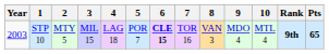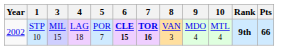 <table class="wikitable" style="text-align:center; font-size:85%">
 <tr>
 <th>Year</th>
 <th>1</th>
-<th>2</th>
 <th>3</th>
 <th>4</th>
 <th>5</th>
 <th>6</th>
 <th>7</th>
 <th>8</th>
 <th>9</th>
 <th>10</th>
 <th>Rank</th>
 <th>Pts</th>
 </tr>
 <tr>
-<td><a href='#'>2003</a></td>
+<td><a href='#'>2002</a></td>
 <td style="background:#CFEAFF;"><a href='#'>STP</a><br><small>10</small></td>
-<td style="background:#DFFFDF;"><a href='#'>MTY</a><br><small>5</small></td>
 <td style="background:#CFCFFF;"><a href='#'>MIL</a><br><small>15</small></td>
 <td style="background:#EFCFFF;"><a href='#'>LAG</a><br><small>18</small></td>
 <td style="background:#CFEAFF;"><a href='#'>POR</a><br><small>7</small></td>
 <td style="background:#EFCFFF;"><strong><a href='#'>CLE</a><br><small>15</small></strong></td>
-<td style="background:#EFCFFF;"><a href='#'>TOR</a><br><small>16</small></td>
+<td style="background:#EFCFFF;"><strong><a href='#'>TOR</a><br><small>16</small></strong></td>
 <td style="background:#FFDF9F;"><a href='#'>VAN</a><br><small>3</small></td>
 <td style="background:#DFFFDF;"><a href='#'>MDO</a><br><small>4</small></td>
 <td style="background:#DFFFDF;"><a href='#'>MTL</a><br><small>4</small></td>
 <th style="background:#CFEAFF;">9th</th>
-<th style="background:#CFEAFF;">65</th>
+<th style="background:#CFEAFF;">66</th>
 </tr>
 </table>
